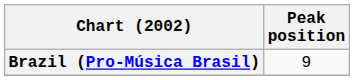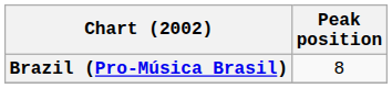 <table class="wikitable sortable plainrowheaders" style="text-align:center">
 <tr>
 <th>Chart (2002)</th>
 <th>Peak<br>position</th>
 </tr>
 <tr>
 <th scope="row">Brazil (<a href='#'>Pro-Música Brasil</a>)</th>
-<td>9</td>
+<td>8</td>
 </tr>
 <tr>
 </tr>
 </table>
